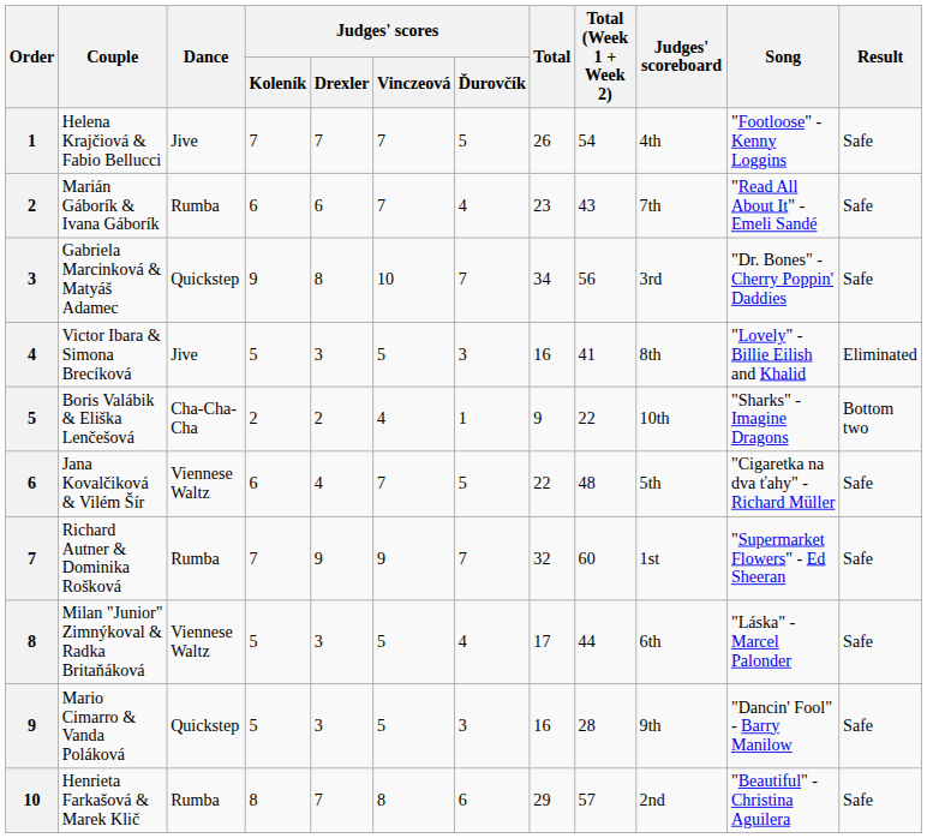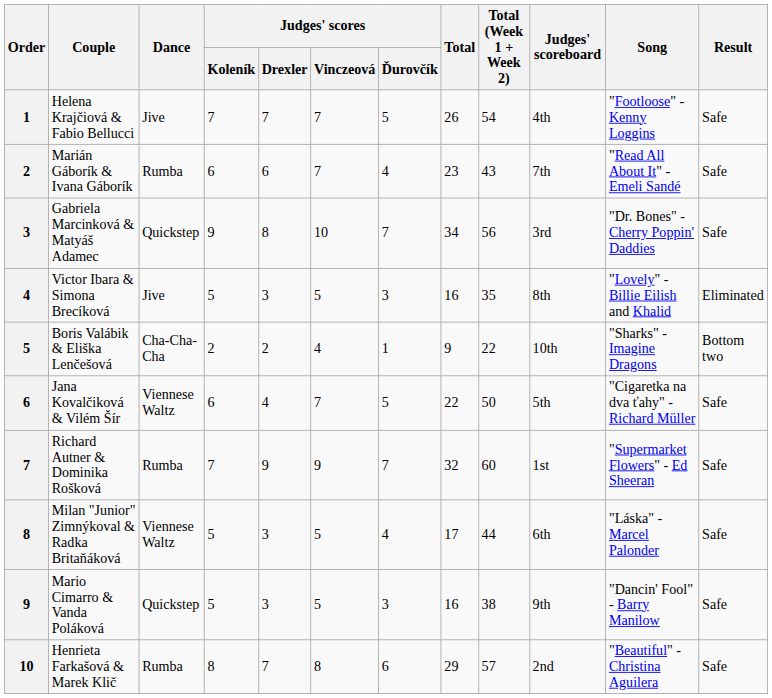 <table class="wikitable">
 <tr>
 <th rowspan="2">Order</th>
 <th rowspan="2">Couple</th>
 <th rowspan="2">Dance</th>
 <th colspan="4">Judges' scores</th>
 <th rowspan="2">Total</th>
 <th rowspan="2">Total (Week 1 + Week 2)</th>
 <th rowspan="2">Judges' scoreboard</th>
 <th rowspan="2">Song</th>
 <th rowspan="2">Result</th>
 </tr>
 <tr>
 <th>Koleník</th>
 <th>Drexler</th>
 <th>Vinczeová</th>
 <th>Ďurovčík</th>
 </tr>
 <tr>
 <th>1</th>
 <td>Helena Krajčiová & Fabio Bellucci</td>
 <td>Jive</td>
 <td>7</td>
 <td>7</td>
 <td>7</td>
 <td>5</td>
 <td>26</td>
 <td>54</td>
 <td>4th</td>
 <td>"<a href='#'>Footloose</a>" - <a href='#'>Kenny Loggins</a></td>
 <td>Safe</td>
 </tr>
 <tr>
 <th>2</th>
 <td>Marián Gáborík & Ivana Gáborík</td>
 <td>Rumba</td>
 <td>6</td>
 <td>6</td>
 <td>7</td>
 <td>4</td>
 <td>23</td>
 <td>43</td>
 <td>7th</td>
 <td>"<a href='#'>Read All About It</a>" - <a href='#'>Emeli Sandé</a></td>
 <td>Safe</td>
 </tr>
 <tr>
 <th>3</th>
 <td>Gabriela Marcinková & Matyáš Adamec</td>
 <td>Quickstep</td>
 <td>9</td>
 <td>8</td>
 <td>10</td>
 <td>7</td>
 <td>34</td>
 <td>56</td>
 <td>3rd</td>
 <td>"Dr. Bones" - <a href='#'>Cherry Poppin' Daddies</a></td>
 <td>Safe</td>
 </tr>
 <tr>
 <th>4</th>
 <td>Victor Ibara & Simona Brecíková</td>
 <td>Jive</td>
 <td>5</td>
 <td>3</td>
 <td>5</td>
 <td>3</td>
 <td>16</td>
-<td>41</td>
+<td>35</td>
 <td>8th</td>
 <td>"<a href='#'>Lovely</a>" - <a href='#'>Billie Eilish</a> and <a href='#'>Khalid</a></td>
 <td>Eliminated</td>
 </tr>
 <tr>
 <th>5</th>
 <td>Boris Valábik & Eliška Lenčešová</td>
 <td>Cha-Cha-Cha</td>
 <td>2</td>
 <td>2</td>
 <td>4</td>
 <td>1</td>
 <td>9</td>
 <td>22</td>
 <td>10th</td>
 <td>"Sharks" - <a href='#'>Imagine Dragons</a></td>
 <td>Bottom two</td>
 </tr>
 <tr>
 <th>6</th>
 <td>Jana Kovalčiková & Vilém Šír</td>
 <td>Viennese Waltz</td>
 <td>6</td>
 <td>4</td>
 <td>7</td>
 <td>5</td>
 <td>22</td>
-<td>48</td>
+<td>50</td>
 <td>5th</td>
 <td>"Cigaretka na dva ťahy" - <a href='#'>Richard Müller</a></td>
 <td>Safe</td>
 </tr>
 <tr>
 <th>7</th>
 <td>Richard Autner & Dominika Rošková</td>
 <td>Rumba</td>
 <td>7</td>
 <td>9</td>
 <td>9</td>
 <td>7</td>
 <td>32</td>
 <td>60</td>
 <td>1st</td>
 <td>"<a href='#'>Supermarket Flowers</a>" - <a href='#'>Ed Sheeran</a></td>
 <td>Safe</td>
 </tr>
 <tr>
 <th>8</th>
 <td>Milan "Junior" Zimnýkoval & Radka Britaňáková</td>
 <td>Viennese Waltz</td>
 <td>5</td>
 <td>3</td>
 <td>5</td>
 <td>4</td>
 <td>17</td>
 <td>44</td>
 <td>6th</td>
 <td>"Láska" - <a href='#'>Marcel Palonder</a></td>
 <td>Safe</td>
 </tr>
 <tr>
 <th>9</th>
 <td>Mario Cimarro & Vanda Poláková</td>
 <td>Quickstep</td>
 <td>5</td>
 <td>3</td>
 <td>5</td>
 <td>3</td>
 <td>16</td>
-<td>28</td>
+<td>38</td>
 <td>9th</td>
 <td>"Dancin' Fool" - <a href='#'>Barry Manilow</a></td>
 <td>Safe</td>
 </tr>
 <tr>
 <th>10</th>
 <td>Henrieta Farkašová & Marek Klič</td>
 <td>Rumba</td>
 <td>8</td>
 <td>7</td>
 <td>8</td>
 <td>6</td>
 <td>29</td>
 <td>57</td>
 <td>2nd</td>
 <td>"<a href='#'>Beautiful</a>" - <a href='#'>Christina Aguilera</a></td>
 <td>Safe</td>
 </tr>
 </table>
